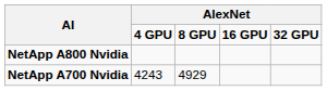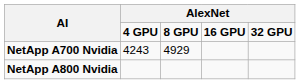 <table class="wikitable">
 <tr>
 <th rowspan="2">AI</th>
 <th colspan="4" style="text-align: center; font-weight:bold;">AlexNet</th>
 </tr>
 <tr style="font-weight:bold;">
 <td>4 GPU</td>
 <td>8 GPU</td>
 <td>16 GPU</td>
 <td>32 GPU</td>
 </tr>
 <tr>
+<td style="font-weight:bold;">NetApp A700 Nvidia</td>
+<td>4243</td>
+<td>4929</td>
+<td></td>
+<td></td>
+</tr>
+<tr>
 <td style="font-weight:bold;">NetApp A800 Nvidia</td>
 <td></td>
 <td></td>
 <td></td>
 <td></td>
 </tr>
-<tr>
-<td style="font-weight:bold;">NetApp A700 Nvidia</td>
-<td>4243</td>
-<td>4929</td>
-<td></td>
-<td></td>
-</tr>
 </table>
